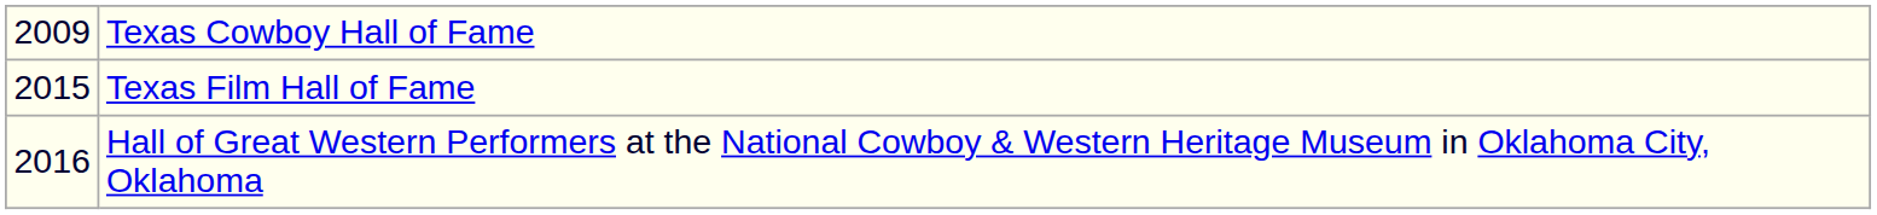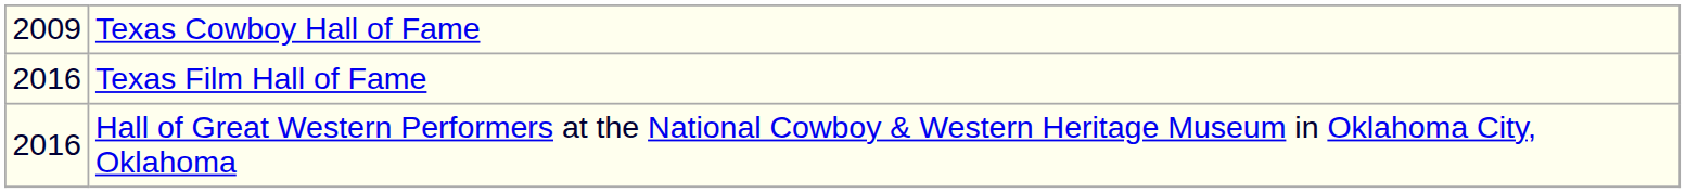 <table border=1 style="background:#ffffee; color:#000033" class=wikitable>
 <tr>
 <td>2009</td>
 <td><a href='#'>Texas Cowboy Hall of Fame</a></td>
 </tr>
 <tr>
-<td>2015</td>
+<td>2016</td>
 <td><a href='#'>Texas Film Hall of Fame</a></td>
 </tr>
 <tr>
 <td>2016</td>
 <td><a href='#'>Hall of Great Western Performers</a> at the <a href='#'>National Cowboy & Western Heritage Museum</a> in <a href='#'>Oklahoma City, Oklahoma</a></td>
 </tr>
 </table>
